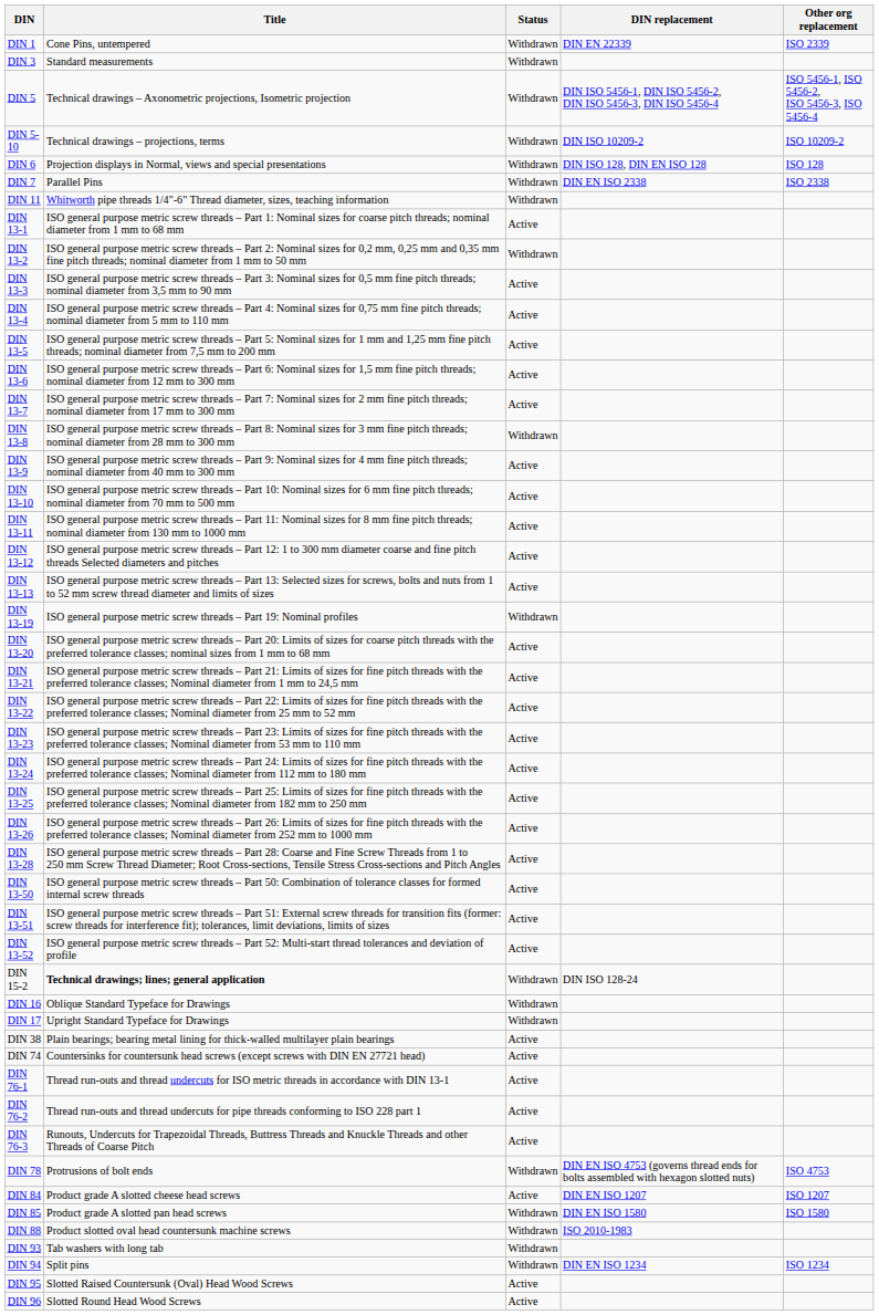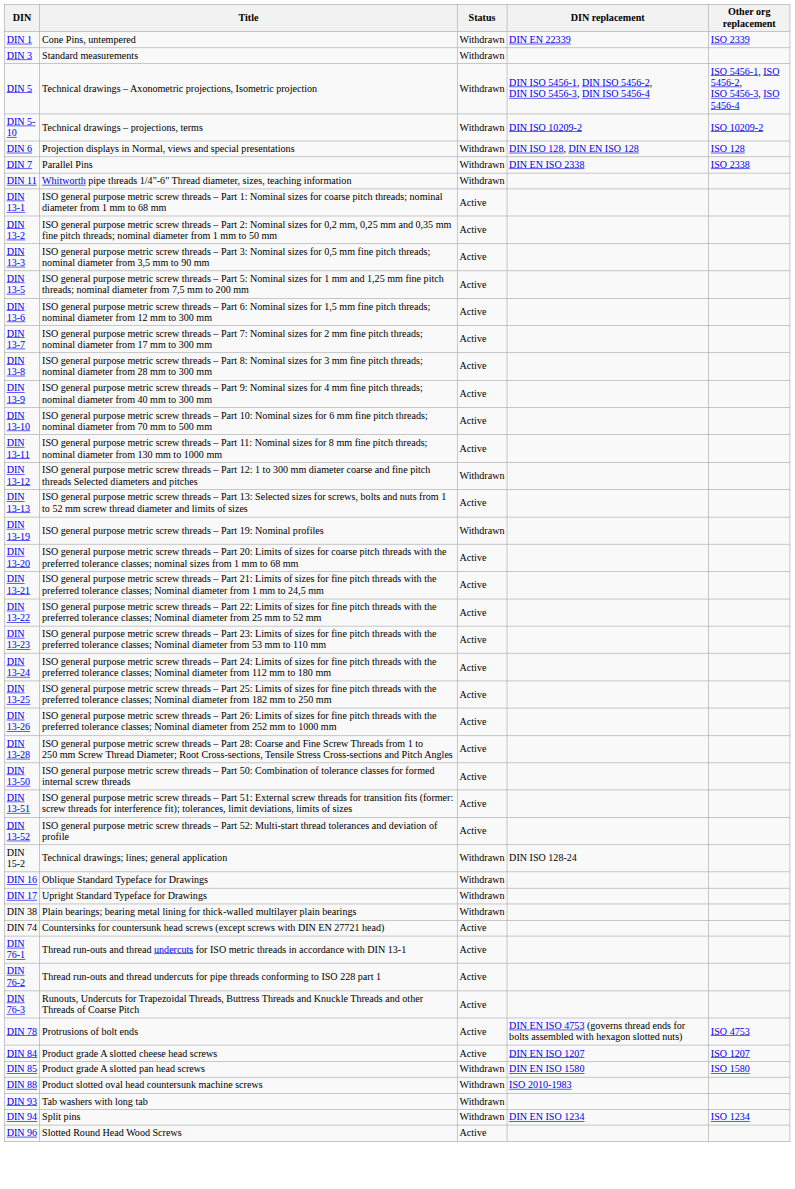 <table class="wikitable sortable">
 <tr>
 <th>DIN</th>
 <th>Title</th>
 <th>Status</th>
 <th>DIN replacement</th>
 <th>Other org<br>replacement</th>
 </tr>
 <tr>
 <td><a href='#'>DIN 1</a></td>
 <td>Cone Pins, untempered</td>
 <td>Withdrawn</td>
 <td><a href='#'>DIN EN 22339</a></td>
 <td><a href='#'>ISO 2339</a></td>
 </tr>
 <tr>
 <td><a href='#'>DIN 3</a></td>
 <td>Standard measurements</td>
 <td>Withdrawn</td>
 <td></td>
 <td></td>
 </tr>
 <tr>
 <td><a href='#'>DIN 5</a></td>
 <td>Technical drawings – Axonometric projections, Isometric projection</td>
 <td>Withdrawn</td>
 <td><a href='#'>DIN ISO 5456-1</a>, <a href='#'>DIN ISO 5456-2</a>,<br><a href='#'>DIN ISO 5456-3</a>, <a href='#'>DIN ISO 5456-4</a></td>
 <td><a href='#'>ISO 5456-1</a>, <a href='#'>ISO 5456-2</a>,<br><a href='#'>ISO 5456-3</a>, <a href='#'>ISO 5456-4</a></td>
 </tr>
 <tr>
 <td><a href='#'>DIN 5-10</a></td>
 <td>Technical drawings – projections, terms</td>
 <td>Withdrawn</td>
 <td><a href='#'>DIN ISO 10209-2</a></td>
 <td><a href='#'>ISO 10209-2</a></td>
 </tr>
 <tr>
 <td><a href='#'>DIN 6</a></td>
 <td>Projection displays in Normal, views and special presentations</td>
 <td>Withdrawn</td>
 <td><a href='#'>DIN ISO 128</a>, <a href='#'>DIN EN ISO 128</a></td>
 <td><a href='#'>ISO 128</a></td>
 </tr>
 <tr>
 <td><a href='#'>DIN 7</a></td>
 <td>Parallel Pins</td>
 <td>Withdrawn</td>
 <td><a href='#'>DIN EN ISO 2338</a></td>
 <td><a href='#'>ISO 2338</a></td>
 </tr>
 <tr>
 <td><a href='#'>DIN 11</a></td>
 <td><a href='#'>Whitworth</a> pipe threads 1/4"-6" Thread diameter, sizes, teaching information</td>
 <td>Withdrawn</td>
 <td></td>
 <td></td>
 </tr>
 <tr>
 <td><a href='#'>DIN 13-1</a></td>
 <td>ISO general purpose metric screw threads – Part 1: Nominal sizes for coarse pitch threads; nominal diameter from 1 mm to 68 mm</td>
 <td>Active</td>
 <td></td>
 <td></td>
 </tr>
 <tr>
 <td><a href='#'>DIN 13-2</a></td>
 <td>ISO general purpose metric screw threads – Part 2: Nominal sizes for 0,2 mm, 0,25 mm and 0,35 mm fine pitch threads; nominal diameter from 1 mm to 50 mm</td>
-<td>Withdrawn</td>
+<td>Active</td>
 <td></td>
 <td></td>
 </tr>
 <tr>
 <td><a href='#'>DIN 13-3</a></td>
 <td>ISO general purpose metric screw threads – Part 3: Nominal sizes for 0,5 mm fine pitch threads; nominal diameter from 3,5 mm to 90 mm</td>
-<td>Active</td>
-<td></td>
-<td></td>
-</tr>
-<tr>
-<td><a href='#'>DIN 13-4</a></td>
-<td>ISO general purpose metric screw threads – Part 4: Nominal sizes for 0,75 mm fine pitch threads; nominal diameter from 5 mm to 110 mm</td>
 <td>Active</td>
 <td></td>
 <td></td>
 </tr>
 <tr>
 <td><a href='#'>DIN 13-5</a></td>
 <td>ISO general purpose metric screw threads – Part 5: Nominal sizes for 1 mm and 1,25 mm fine pitch threads; nominal diameter from 7,5 mm to 200 mm</td>
 <td>Active</td>
 <td></td>
 <td></td>
 </tr>
 <tr>
 <td><a href='#'>DIN 13-6</a></td>
 <td>ISO general purpose metric screw threads – Part 6: Nominal sizes for 1,5 mm fine pitch threads; nominal diameter from 12 mm to 300 mm</td>
 <td>Active</td>
 <td></td>
 <td></td>
 </tr>
 <tr>
 <td><a href='#'>DIN 13-7</a></td>
 <td>ISO general purpose metric screw threads – Part 7: Nominal sizes for 2 mm fine pitch threads; nominal diameter from 17 mm to 300 mm</td>
 <td>Active</td>
 <td></td>
 <td></td>
 </tr>
 <tr>
 <td><a href='#'>DIN 13-8</a></td>
 <td>ISO general purpose metric screw threads – Part 8: Nominal sizes for 3 mm fine pitch threads; nominal diameter from 28 mm to 300 mm</td>
-<td>Withdrawn</td>
+<td>Active</td>
 <td></td>
 <td></td>
 </tr>
 <tr>
 <td><a href='#'>DIN 13-9</a></td>
 <td>ISO general purpose metric screw threads – Part 9: Nominal sizes for 4 mm fine pitch threads; nominal diameter from 40 mm to 300 mm</td>
 <td>Active</td>
 <td></td>
 <td></td>
 </tr>
 <tr>
 <td><a href='#'>DIN 13-10</a></td>
 <td>ISO general purpose metric screw threads – Part 10: Nominal sizes for 6 mm fine pitch threads; nominal diameter from 70 mm to 500 mm</td>
 <td>Active</td>
 <td></td>
 <td></td>
 </tr>
 <tr>
 <td><a href='#'>DIN 13-11</a></td>
 <td>ISO general purpose metric screw threads – Part 11: Nominal sizes for 8 mm fine pitch threads; nominal diameter from 130 mm to 1000 mm</td>
 <td>Active</td>
 <td></td>
 <td></td>
 </tr>
 <tr>
 <td><a href='#'>DIN 13-12</a></td>
 <td>ISO general purpose metric screw threads – Part 12: 1 to 300 mm diameter coarse and fine pitch threads Selected diameters and pitches</td>
-<td>Active</td>
+<td>Withdrawn</td>
 <td></td>
 <td></td>
 </tr>
 <tr>
 <td><a href='#'>DIN 13-13</a></td>
 <td>ISO general purpose metric screw threads – Part 13: Selected sizes for screws, bolts and nuts from 1 to 52 mm screw thread diameter and limits of sizes</td>
 <td>Active</td>
 <td></td>
 <td></td>
 </tr>
 <tr>
 <td><a href='#'>DIN 13-19</a></td>
 <td>ISO general purpose metric screw threads – Part 19: Nominal profiles</td>
 <td>Withdrawn</td>
 <td></td>
 <td></td>
 </tr>
 <tr>
 <td><a href='#'>DIN 13-20</a></td>
 <td>ISO general purpose metric screw threads – Part 20: Limits of sizes for coarse pitch threads with the preferred tolerance classes; nominal sizes from 1 mm to 68 mm</td>
 <td>Active</td>
 <td></td>
 <td></td>
 </tr>
 <tr>
 <td><a href='#'>DIN 13-21</a></td>
 <td>ISO general purpose metric screw threads – Part 21: Limits of sizes for fine pitch threads with the preferred tolerance classes; Nominal diameter from 1 mm to 24,5 mm</td>
 <td>Active</td>
 <td></td>
 <td></td>
 </tr>
 <tr>
 <td><a href='#'>DIN 13-22</a></td>
 <td>ISO general purpose metric screw threads – Part 22: Limits of sizes for fine pitch threads with the preferred tolerance classes; Nominal diameter from 25 mm to 52 mm</td>
 <td>Active</td>
 <td></td>
 <td></td>
 </tr>
 <tr>
 <td><a href='#'>DIN 13-23</a></td>
 <td>ISO general purpose metric screw threads – Part 23: Limits of sizes for fine pitch threads with the preferred tolerance classes; Nominal diameter from 53 mm to 110 mm</td>
 <td>Active</td>
 <td></td>
 <td></td>
 </tr>
 <tr>
 <td><a href='#'>DIN 13-24</a></td>
 <td>ISO general purpose metric screw threads – Part 24: Limits of sizes for fine pitch threads with the preferred tolerance classes; Nominal diameter from 112 mm to 180 mm</td>
 <td>Active</td>
 <td></td>
 <td></td>
 </tr>
 <tr>
 <td><a href='#'>DIN 13-25</a></td>
 <td>ISO general purpose metric screw threads – Part 25: Limits of sizes for fine pitch threads with the preferred tolerance classes; Nominal diameter from 182 mm to 250 mm</td>
 <td>Active</td>
 <td></td>
 <td></td>
 </tr>
 <tr>
 <td><a href='#'>DIN 13-26</a></td>
 <td>ISO general purpose metric screw threads – Part 26: Limits of sizes for fine pitch threads with the preferred tolerance classes; Nominal diameter from 252 mm to 1000 mm</td>
 <td>Active</td>
 <td></td>
 <td></td>
 </tr>
 <tr>
 <td><a href='#'>DIN 13-28</a></td>
 <td>ISO general purpose metric screw threads – Part 28: Coarse and Fine Screw Threads from 1 to 250 mm Screw Thread Diameter; Root Cross-sections, Tensile Stress Cross-sections and Pitch Angles</td>
 <td>Active</td>
 <td></td>
 <td></td>
 </tr>
 <tr>
 <td><a href='#'>DIN 13-50</a></td>
 <td>ISO general purpose metric screw threads – Part 50: Combination of tolerance classes for formed internal screw threads</td>
 <td>Active</td>
 <td></td>
 <td></td>
 </tr>
 <tr>
 <td><a href='#'>DIN 13-51</a></td>
 <td>ISO general purpose metric screw threads – Part 51: External screw threads for transition fits (former: screw threads for interference fit); tolerances, limit deviations, limits of sizes</td>
 <td>Active</td>
 <td></td>
 <td></td>
 </tr>
 <tr>
 <td><a href='#'>DIN 13-52</a></td>
 <td>ISO general purpose metric screw threads – Part 52: Multi-start thread tolerances and deviation of profile</td>
 <td>Active</td>
 <td></td>
 <td></td>
 </tr>
 <tr>
 <td>DIN 15-2</td>
-<td><strong>Technical drawings; lines; general application</strong></td>
+<td>Technical drawings; lines; general application</td>
 <td>Withdrawn</td>
 <td>DIN ISO 128-24</td>
 <td></td>
 </tr>
 <tr>
 <td><a href='#'>DIN 16</a></td>
 <td>Oblique Standard Typeface for Drawings</td>
 <td>Withdrawn</td>
 <td></td>
 <td></td>
 </tr>
 <tr>
 <td><a href='#'>DIN 17</a></td>
 <td>Upright Standard Typeface for Drawings</td>
 <td>Withdrawn</td>
 <td></td>
 <td></td>
 </tr>
 <tr>
 <td>DIN 38</td>
 <td>Plain bearings; bearing metal lining for thick-walled multilayer plain bearings</td>
-<td>Active</td>
+<td>Withdrawn</td>
 <td></td>
 <td></td>
 </tr>
 <tr>
 <td>DIN 74</td>
 <td>Countersinks for countersunk head screws (except screws with DIN EN 27721 head)</td>
 <td>Active</td>
 <td></td>
 <td></td>
 </tr>
 <tr>
 <td><a href='#'>DIN 76-1</a></td>
 <td>Thread run-outs and thread <a href='#'>undercuts</a> for ISO metric threads in accordance with DIN 13-1</td>
 <td>Active</td>
 <td></td>
 <td></td>
 </tr>
 <tr>
 <td><a href='#'>DIN 76-2</a></td>
 <td>Thread run-outs and thread undercuts for pipe threads conforming to ISO 228 part 1</td>
 <td>Active</td>
 <td></td>
 <td></td>
 </tr>
 <tr>
 <td><a href='#'>DIN 76-3</a></td>
 <td>Runouts, Undercuts for Trapezoidal Threads, Buttress Threads and Knuckle Threads and other Threads of Coarse Pitch</td>
 <td>Active</td>
 <td></td>
 <td></td>
 </tr>
 <tr>
 <td><a href='#'>DIN 78</a></td>
 <td>Protrusions of bolt ends</td>
-<td>Withdrawn</td>
+<td>Active</td>
 <td><a href='#'>DIN EN ISO 4753</a> (governs thread ends for bolts assembled with hexagon slotted nuts)</td>
 <td><a href='#'>ISO 4753</a></td>
 </tr>
 <tr>
 <td><a href='#'>DIN 84</a></td>
 <td>Product grade A slotted cheese head screws</td>
 <td>Active</td>
 <td><a href='#'>DIN EN ISO 1207</a></td>
 <td><a href='#'>ISO 1207</a></td>
 </tr>
 <tr>
 <td><a href='#'>DIN 85</a></td>
 <td>Product grade A slotted pan head screws</td>
 <td>Withdrawn</td>
 <td><a href='#'>DIN EN ISO 1580</a></td>
 <td><a href='#'>ISO 1580</a></td>
 </tr>
 <tr>
 <td><a href='#'>DIN 88</a></td>
 <td>Product slotted oval head countersunk machine screws</td>
 <td>Withdrawn</td>
 <td><a href='#'>ISO 2010-1983</a></td>
 </tr>
 <tr>
 <td><a href='#'>DIN 93</a></td>
 <td>Tab washers with long tab</td>
 <td>Withdrawn</td>
 <td></td>
 <td></td>
 </tr>
 <tr>
 <td><a href='#'>DIN 94</a></td>
 <td>Split pins</td>
 <td>Withdrawn</td>
 <td><a href='#'>DIN EN ISO 1234</a></td>
 <td><a href='#'>ISO 1234</a></td>
 </tr>
 <tr>
-<td><a href='#'>DIN 95</a></td>
-<td>Slotted Raised Countersunk (Oval) Head Wood Screws</td>
-<td>Active</td>
-<td></td>
-<td></td>
-</tr>
-<tr>
 <td><a href='#'>DIN 96</a></td>
 <td>Slotted Round Head Wood Screws</td>
 <td>Active</td>
 <td></td>
 <td></td>
 </tr>
 </table>
